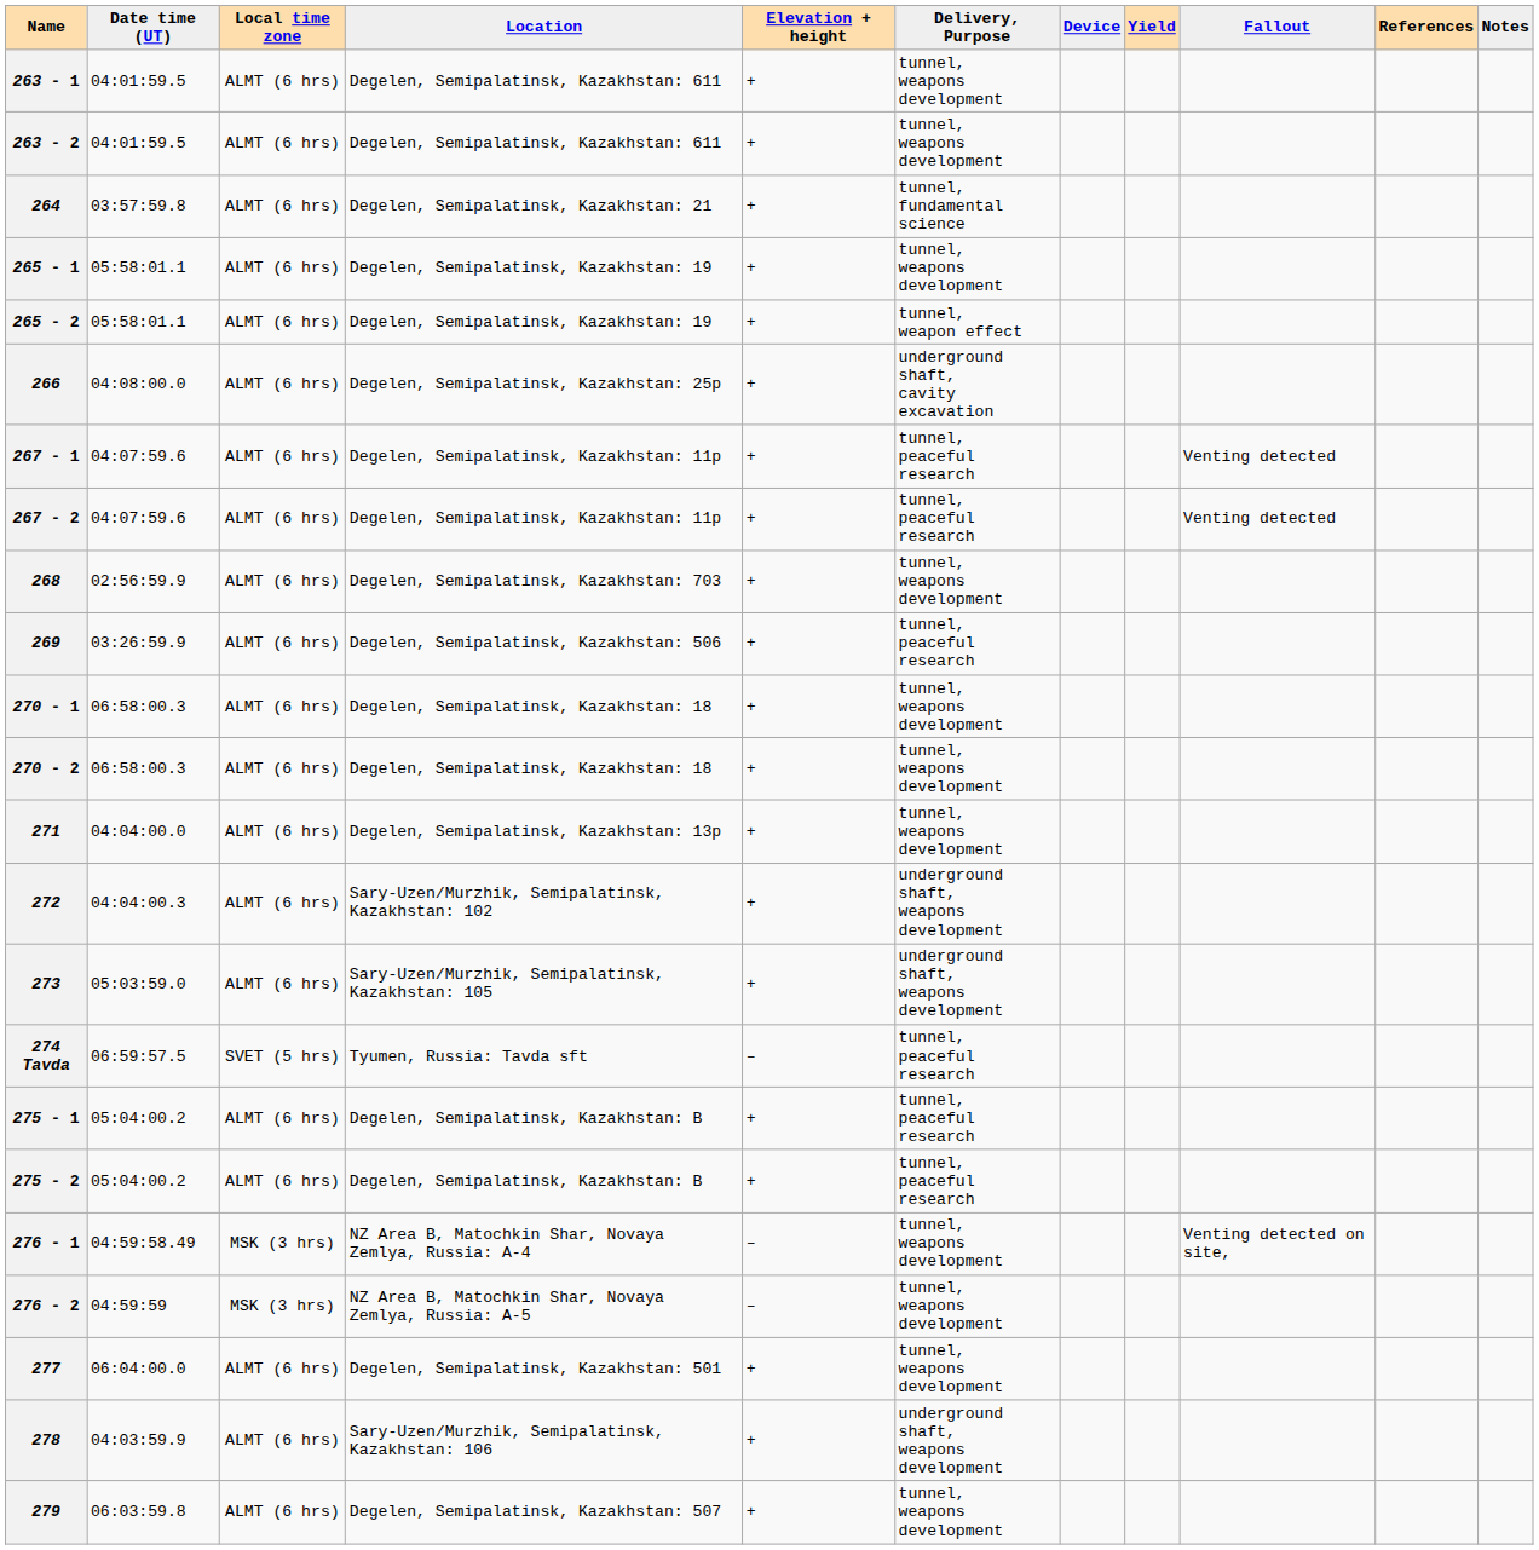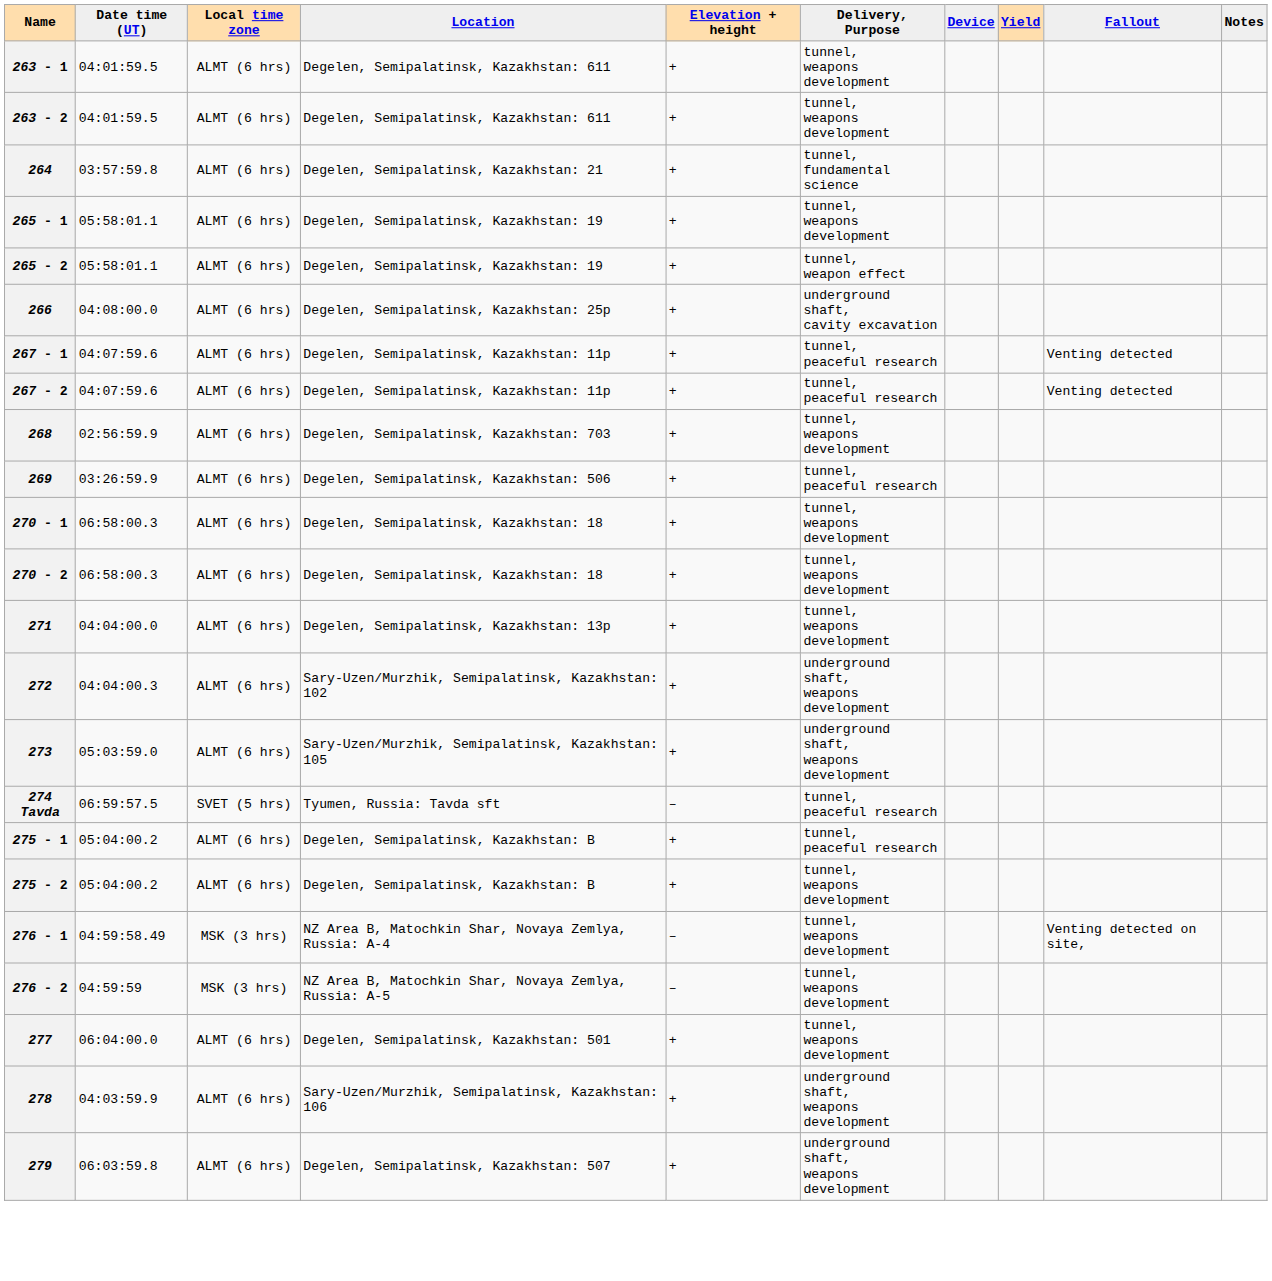 <table class="wikitable sortable">
 <tr>
 <th style="background:#ffdead;">Name </th>
 <th style="background:#efefef;">Date time (<a href='#'>UT</a>)</th>
 <th style="background:#ffdead;">Local <a href='#'>time zone</a></th>
 <th style="background:#efefef;"><a href='#'>Location</a></th>
 <th style="background:#ffdead;"><a href='#'>Elevation</a> + height </th>
 <th style="background:#efefef;">Delivery, <br>Purpose </th>
 <th style="background:#efefef;"><a href='#'>Device</a></th>
 <th style="background:#ffdead;"><a href='#'>Yield</a></th>
 <th style="background:#efefef;" class="unsortable"><a href='#'>Fallout</a></th>
-<th style="background:#ffdead;" class="unsortable">References</th>
 <th style="background:#efefef;" class="unsortable">Notes</th>
 </tr>
 <tr>
 <th><em>263</em> - 1</th>
 <td> 04:01:59.5</td>
 <td style="text-align:center;">ALMT (6 hrs)<br></td>
 <td>Degelen, Semipalatinsk, Kazakhstan: 611 </td>
 <td> +</td>
 <td>tunnel,<br>weapons development</td>
 <td></td>
 <td style="text-align:center;"></td>
-<td></td>
 <td></td>
 <td></td>
 </tr>
 <tr>
 <th><em>263</em> - 2</th>
 <td> 04:01:59.5</td>
 <td style="text-align:center;">ALMT (6 hrs)<br></td>
 <td>Degelen, Semipalatinsk, Kazakhstan: 611 </td>
 <td> +</td>
 <td>tunnel,<br>weapons development</td>
 <td></td>
 <td style="text-align:center;"></td>
 <td></td>
 <td></td>
-<td></td>
 </tr>
 <tr>
 <th><em>264</em></th>
 <td> 03:57:59.8</td>
 <td style="text-align:center;">ALMT (6 hrs)<br></td>
 <td>Degelen, Semipalatinsk, Kazakhstan: 21 </td>
 <td> +</td>
 <td>tunnel,<br>fundamental science</td>
 <td></td>
 <td style="text-align:center;"></td>
-<td></td>
 <td></td>
 <td></td>
 </tr>
 <tr>
 <th><em>265</em> - 1</th>
 <td> 05:58:01.1</td>
 <td style="text-align:center;">ALMT (6 hrs)<br></td>
 <td>Degelen, Semipalatinsk, Kazakhstan: 19 </td>
 <td> +</td>
 <td>tunnel,<br>weapons development</td>
 <td></td>
 <td style="text-align:center;"></td>
 <td></td>
 <td></td>
-<td></td>
 </tr>
 <tr>
 <th><em>265</em> - 2</th>
 <td> 05:58:01.1</td>
 <td style="text-align:center;">ALMT (6 hrs)<br></td>
 <td>Degelen, Semipalatinsk, Kazakhstan: 19 </td>
 <td> +</td>
 <td>tunnel,<br>weapon effect</td>
 <td></td>
 <td style="text-align:center;"></td>
-<td></td>
 <td></td>
 <td></td>
 </tr>
 <tr>
 <th><em>266</em></th>
 <td> 04:08:00.0</td>
 <td style="text-align:center;">ALMT (6 hrs)<br></td>
 <td>Degelen, Semipalatinsk, Kazakhstan: 25p </td>
 <td> +</td>
 <td>underground shaft,<br>cavity excavation</td>
 <td></td>
 <td style="text-align:center;"></td>
 <td></td>
 <td></td>
-<td></td>
 </tr>
 <tr>
 <th><em>267</em> - 1</th>
 <td> 04:07:59.6</td>
 <td style="text-align:center;">ALMT (6 hrs)<br></td>
 <td>Degelen, Semipalatinsk, Kazakhstan: 11p </td>
 <td> +</td>
 <td>tunnel,<br>peaceful research</td>
 <td></td>
 <td style="text-align:center;"></td>
 <td>Venting detected</td>
-<td></td>
 <td></td>
 </tr>
 <tr>
 <th><em>267</em> - 2</th>
 <td> 04:07:59.6</td>
 <td style="text-align:center;">ALMT (6 hrs)<br></td>
 <td>Degelen, Semipalatinsk, Kazakhstan: 11p </td>
 <td> +</td>
 <td>tunnel,<br>peaceful research</td>
 <td></td>
 <td style="text-align:center;"></td>
 <td>Venting detected</td>
 <td></td>
-<td></td>
 </tr>
 <tr>
 <th><em>268</em></th>
 <td> 02:56:59.9</td>
 <td style="text-align:center;">ALMT (6 hrs)<br></td>
 <td>Degelen, Semipalatinsk, Kazakhstan: 703 </td>
 <td> +</td>
 <td>tunnel,<br>weapons development</td>
 <td></td>
 <td style="text-align:center;"></td>
-<td></td>
 <td></td>
 <td></td>
 </tr>
 <tr>
 <th><em>269</em></th>
 <td> 03:26:59.9</td>
 <td style="text-align:center;">ALMT (6 hrs)<br></td>
 <td>Degelen, Semipalatinsk, Kazakhstan: 506 </td>
 <td> +</td>
 <td>tunnel,<br>peaceful research</td>
 <td></td>
 <td style="text-align:center;"></td>
 <td></td>
 <td></td>
-<td></td>
 </tr>
 <tr>
 <th><em>270</em> - 1</th>
 <td> 06:58:00.3</td>
 <td style="text-align:center;">ALMT (6 hrs)<br></td>
 <td>Degelen, Semipalatinsk, Kazakhstan: 18 </td>
 <td> +</td>
 <td>tunnel,<br>weapons development</td>
 <td></td>
 <td style="text-align:center;"></td>
-<td></td>
 <td></td>
 <td></td>
 </tr>
 <tr>
 <th><em>270</em> - 2</th>
 <td> 06:58:00.3</td>
 <td style="text-align:center;">ALMT (6 hrs)<br></td>
 <td>Degelen, Semipalatinsk, Kazakhstan: 18 </td>
 <td> +</td>
 <td>tunnel,<br>weapons development</td>
 <td></td>
 <td style="text-align:center;"></td>
 <td></td>
 <td></td>
-<td></td>
 </tr>
 <tr>
 <th><em>271</em></th>
 <td> 04:04:00.0</td>
 <td style="text-align:center;">ALMT (6 hrs)<br></td>
 <td>Degelen, Semipalatinsk, Kazakhstan: 13p </td>
 <td> +</td>
 <td>tunnel,<br>weapons development</td>
 <td></td>
 <td style="text-align:center;"></td>
-<td></td>
 <td></td>
 <td></td>
 </tr>
 <tr>
 <th><em>272</em></th>
 <td> 04:04:00.3</td>
 <td style="text-align:center;">ALMT (6 hrs)<br></td>
 <td>Sary-Uzen/Murzhik, Semipalatinsk, Kazakhstan: 102 </td>
 <td> +</td>
 <td>underground shaft,<br>weapons development</td>
 <td></td>
 <td style="text-align:center;"></td>
 <td></td>
 <td></td>
-<td></td>
 </tr>
 <tr>
 <th><em>273</em></th>
 <td> 05:03:59.0</td>
 <td style="text-align:center;">ALMT (6 hrs)<br></td>
 <td>Sary-Uzen/Murzhik, Semipalatinsk, Kazakhstan: 105 </td>
 <td> +</td>
 <td>underground shaft,<br>weapons development</td>
 <td></td>
 <td style="text-align:center;"></td>
-<td></td>
 <td></td>
 <td></td>
 </tr>
 <tr>
 <th><em>274 Tavda</em></th>
 <td> 06:59:57.5</td>
 <td style="text-align:center;">SVET (5 hrs)<br></td>
 <td>Tyumen, Russia: Tavda sft </td>
 <td> – </td>
 <td>tunnel,<br>peaceful research</td>
 <td></td>
 <td style="text-align:center;"></td>
 <td></td>
 <td></td>
-<td></td>
 </tr>
 <tr>
 <th><em>275</em> - 1</th>
 <td> 05:04:00.2</td>
 <td style="text-align:center;">ALMT (6 hrs)<br></td>
 <td>Degelen, Semipalatinsk, Kazakhstan: B </td>
 <td> +</td>
 <td>tunnel,<br>peaceful research</td>
 <td></td>
 <td style="text-align:center;"></td>
 <td></td>
 <td></td>
-<td></td>
 </tr>
 <tr>
 <th><em>275</em> - 2</th>
 <td> 05:04:00.2</td>
 <td style="text-align:center;">ALMT (6 hrs)<br></td>
 <td>Degelen, Semipalatinsk, Kazakhstan: B </td>
 <td> +</td>
-<td>tunnel,<br>peaceful research</td>
+<td>tunnel,<br>weapons development</td>
 <td></td>
 <td style="text-align:center;"></td>
-<td></td>
 <td></td>
 <td></td>
 </tr>
 <tr>
 <th><em>276</em> - 1</th>
 <td> 04:59:58.49</td>
 <td style="text-align:center;">MSK (3 hrs)<br></td>
 <td>NZ Area B, Matochkin Shar, Novaya Zemlya, Russia: A-4 </td>
 <td> – </td>
 <td>tunnel,<br>weapons development</td>
 <td></td>
 <td style="text-align:center;"></td>
 <td>Venting detected on site, </td>
 <td></td>
-<td></td>
 </tr>
 <tr>
 <th><em>276</em> - 2</th>
 <td> 04:59:59</td>
 <td style="text-align:center;">MSK (3 hrs)<br></td>
 <td>NZ Area B, Matochkin Shar, Novaya Zemlya, Russia: A-5 </td>
 <td> – </td>
 <td>tunnel,<br>weapons development</td>
 <td></td>
 <td style="text-align:center;"></td>
-<td></td>
 <td></td>
 <td></td>
 </tr>
 <tr>
 <th><em>277</em></th>
 <td> 06:04:00.0</td>
 <td style="text-align:center;">ALMT (6 hrs)<br></td>
 <td>Degelen, Semipalatinsk, Kazakhstan: 501 </td>
 <td> +</td>
 <td>tunnel,<br>weapons development</td>
 <td></td>
 <td style="text-align:center;"></td>
 <td></td>
 <td></td>
-<td></td>
 </tr>
 <tr>
 <th><em>278</em></th>
 <td> 04:03:59.9</td>
 <td style="text-align:center;">ALMT (6 hrs)<br></td>
 <td>Sary-Uzen/Murzhik, Semipalatinsk, Kazakhstan: 106 </td>
 <td> +</td>
 <td>underground shaft,<br>weapons development</td>
 <td></td>
 <td style="text-align:center;"></td>
 <td></td>
 <td></td>
-<td></td>
 </tr>
 <tr>
 <th><em>279</em></th>
 <td> 06:03:59.8</td>
 <td style="text-align:center;">ALMT (6 hrs)<br></td>
 <td>Degelen, Semipalatinsk, Kazakhstan: 507 </td>
 <td> +</td>
-<td>tunnel,<br>weapons development</td>
+<td>underground shaft,<br>weapons development</td>
 <td></td>
 <td style="text-align:center;"></td>
 <td></td>
 <td></td>
-<td></td>
 </tr>
 </table>
